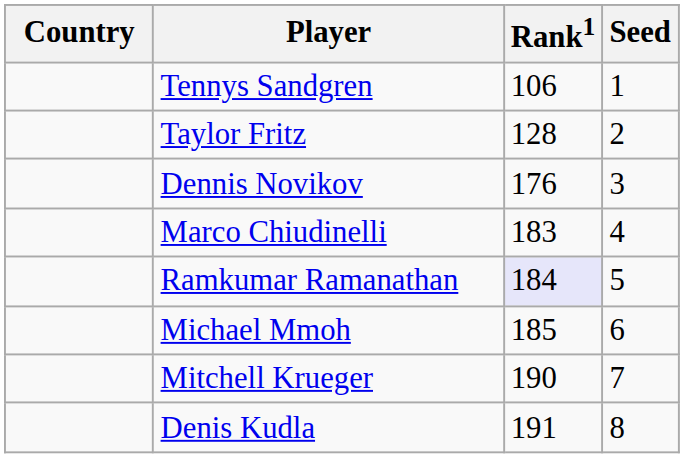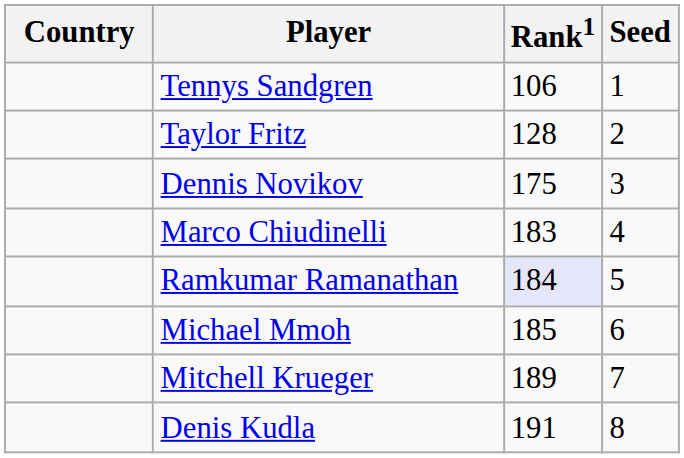 <table class="sortable wikitable">
 <tr>
 <th width="70">Country</th>
 <th width="175">Player</th>
 <th>Rank<sup>1</sup></th>
 <th>Seed</th>
 </tr>
 <tr>
 <td></td>
 <td><a href='#'>Tennys Sandgren</a></td>
 <td>106</td>
 <td>1</td>
 </tr>
 <tr>
 <td></td>
 <td><a href='#'>Taylor Fritz</a></td>
 <td>128</td>
 <td>2</td>
 </tr>
 <tr>
 <td></td>
 <td><a href='#'>Dennis Novikov</a></td>
-<td>176</td>
+<td>175</td>
 <td>3</td>
 </tr>
 <tr>
 <td></td>
 <td><a href='#'>Marco Chiudinelli</a></td>
 <td>183</td>
 <td>4</td>
 </tr>
 <tr>
 <td></td>
 <td><a href='#'>Ramkumar Ramanathan</a></td>
 <td style="background: lavender;">184</td>
 <td>5</td>
 </tr>
 <tr>
 <td></td>
 <td><a href='#'>Michael Mmoh</a></td>
 <td>185</td>
 <td>6</td>
 </tr>
 <tr>
 <td></td>
 <td><a href='#'>Mitchell Krueger</a></td>
-<td>190</td>
+<td>189</td>
 <td>7</td>
 </tr>
 <tr>
 <td></td>
 <td><a href='#'>Denis Kudla</a></td>
 <td>191</td>
 <td>8</td>
 </tr>
 </table>
